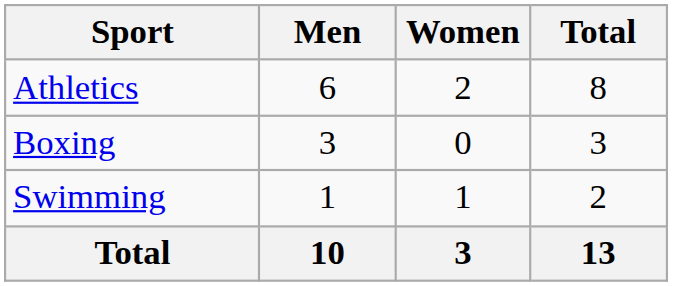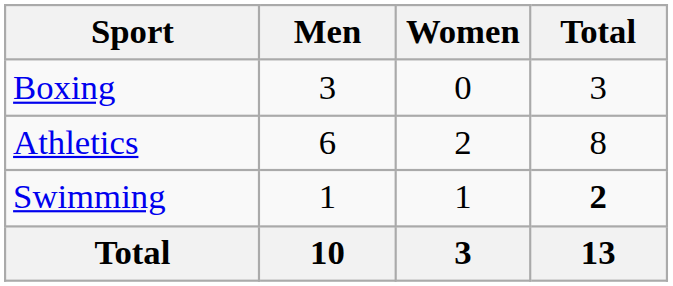 <table class="wikitable sortable" style="text-align:center;">
 <tr>
 <th width=110>Sport</th>
 <th width=55>Men</th>
 <th width=55>Women</th>
 <th width=55>Total</th>
 </tr>
 <tr>
+<td align=left><a href='#'>Boxing</a></td>
+<td>3</td>
+<td>0</td>
+<td>3</td>
+</tr>
+<tr>
 <td align=left><a href='#'>Athletics</a></td>
 <td>6</td>
 <td>2</td>
 <td>8</td>
 </tr>
 <tr>
-<td align=left><a href='#'>Boxing</a></td>
-<td>3</td>
-<td>0</td>
-<td>3</td>
-</tr>
-<tr>
 <td align=left><a href='#'>Swimming</a></td>
 <td>1</td>
 <td>1</td>
-<td>2</td>
+<td><strong>2</strong></td>
 </tr>
 <tr>
 <th>Total</th>
 <th>10</th>
 <th>3</th>
 <th>13</th>
 </tr>
 </table>
